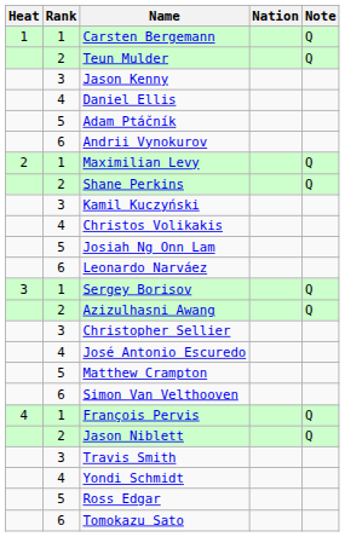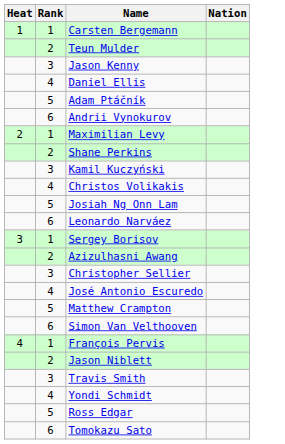 <table class=wikitable sortable style=text-align:center>
 <tr>
 <th>Heat</th>
 <th>Rank</th>
 <th>Name</th>
 <th>Nation</th>
-<th>Note</th>
 </tr>
 <tr style="background: #ccffcc;">
 <td>1</td>
 <td>1</td>
 <td align=left><a href='#'>Carsten Bergemann</a></td>
 <td align=left></td>
-<td align=left>Q</td>
 </tr>
 <tr style="background: #ccffcc;">
 <td></td>
 <td>2</td>
 <td align=left><a href='#'>Teun Mulder</a></td>
 <td align=left></td>
-<td align=left>Q</td>
 </tr>
 <tr>
 <td></td>
 <td>3</td>
 <td align=left><a href='#'>Jason Kenny</a></td>
 <td align=left></td>
-<td></td>
 </tr>
 <tr>
 <td></td>
 <td>4</td>
 <td align=left><a href='#'>Daniel Ellis</a></td>
 <td align=left></td>
-<td></td>
 </tr>
 <tr>
 <td></td>
 <td>5</td>
 <td align=left><a href='#'>Adam Ptáčník</a></td>
 <td align=left></td>
-<td></td>
 </tr>
 <tr>
 <td></td>
 <td>6</td>
 <td align=left><a href='#'>Andrii Vynokurov</a></td>
 <td align=left></td>
-<td></td>
 </tr>
 <tr style="background: #ccffcc;">
 <td>2</td>
 <td>1</td>
 <td align=left><a href='#'>Maximilian Levy</a></td>
 <td align=left></td>
-<td align=left>Q</td>
 </tr>
 <tr style="background: #ccffcc;">
 <td></td>
 <td>2</td>
 <td align=left><a href='#'>Shane Perkins</a></td>
 <td align=left></td>
-<td align=left>Q</td>
 </tr>
 <tr>
 <td></td>
 <td>3</td>
 <td align=left><a href='#'>Kamil Kuczyński</a></td>
 <td align=left></td>
-<td></td>
 </tr>
 <tr>
 <td></td>
 <td>4</td>
 <td align=left><a href='#'>Christos Volikakis</a></td>
 <td align=left></td>
-<td></td>
 </tr>
 <tr>
 <td></td>
 <td>5</td>
 <td align=left><a href='#'>Josiah Ng Onn Lam</a></td>
 <td align=left></td>
-<td></td>
 </tr>
 <tr>
 <td></td>
 <td>6</td>
 <td align=left><a href='#'>Leonardo Narváez</a></td>
 <td align=left></td>
-<td></td>
 </tr>
 <tr style="background: #ccffcc;">
 <td>3</td>
 <td>1</td>
 <td align=left><a href='#'>Sergey Borisov</a></td>
 <td align=left></td>
-<td align=left>Q</td>
 </tr>
 <tr style="background: #ccffcc;">
 <td></td>
 <td>2</td>
 <td align=left><a href='#'>Azizulhasni Awang</a></td>
 <td align=left></td>
-<td align=left>Q</td>
 </tr>
 <tr>
 <td></td>
 <td>3</td>
 <td align=left><a href='#'>Christopher Sellier</a></td>
 <td align=left></td>
-<td></td>
 </tr>
 <tr>
 <td></td>
 <td>4</td>
 <td align=left><a href='#'>José Antonio Escuredo</a></td>
 <td align=left></td>
-<td></td>
 </tr>
 <tr>
 <td></td>
 <td>5</td>
 <td align=left><a href='#'>Matthew Crampton</a></td>
 <td align=left></td>
-<td></td>
 </tr>
 <tr>
 <td></td>
 <td>6</td>
 <td align=left><a href='#'>Simon Van Velthooven</a></td>
 <td align=left></td>
-<td></td>
 </tr>
 <tr style="background: #ccffcc;">
 <td>4</td>
 <td>1</td>
 <td align=left><a href='#'>François Pervis</a></td>
 <td align=left></td>
-<td align=left>Q</td>
 </tr>
 <tr style="background: #ccffcc;">
 <td></td>
 <td>2</td>
 <td align=left><a href='#'>Jason Niblett</a></td>
 <td align=left></td>
-<td align=left>Q</td>
 </tr>
 <tr>
 <td></td>
 <td>3</td>
 <td align=left><a href='#'>Travis Smith</a></td>
 <td align=left></td>
-<td></td>
 </tr>
 <tr>
 <td></td>
 <td>4</td>
 <td align=left><a href='#'>Yondi Schmidt</a></td>
 <td align=left></td>
-<td></td>
 </tr>
 <tr>
 <td></td>
 <td>5</td>
 <td align=left><a href='#'>Ross Edgar</a></td>
 <td align=left></td>
-<td></td>
 </tr>
 <tr>
 <td></td>
 <td>6</td>
 <td align=left><a href='#'>Tomokazu Sato</a></td>
 <td align=left></td>
-<td></td>
 </tr>
 </table>
